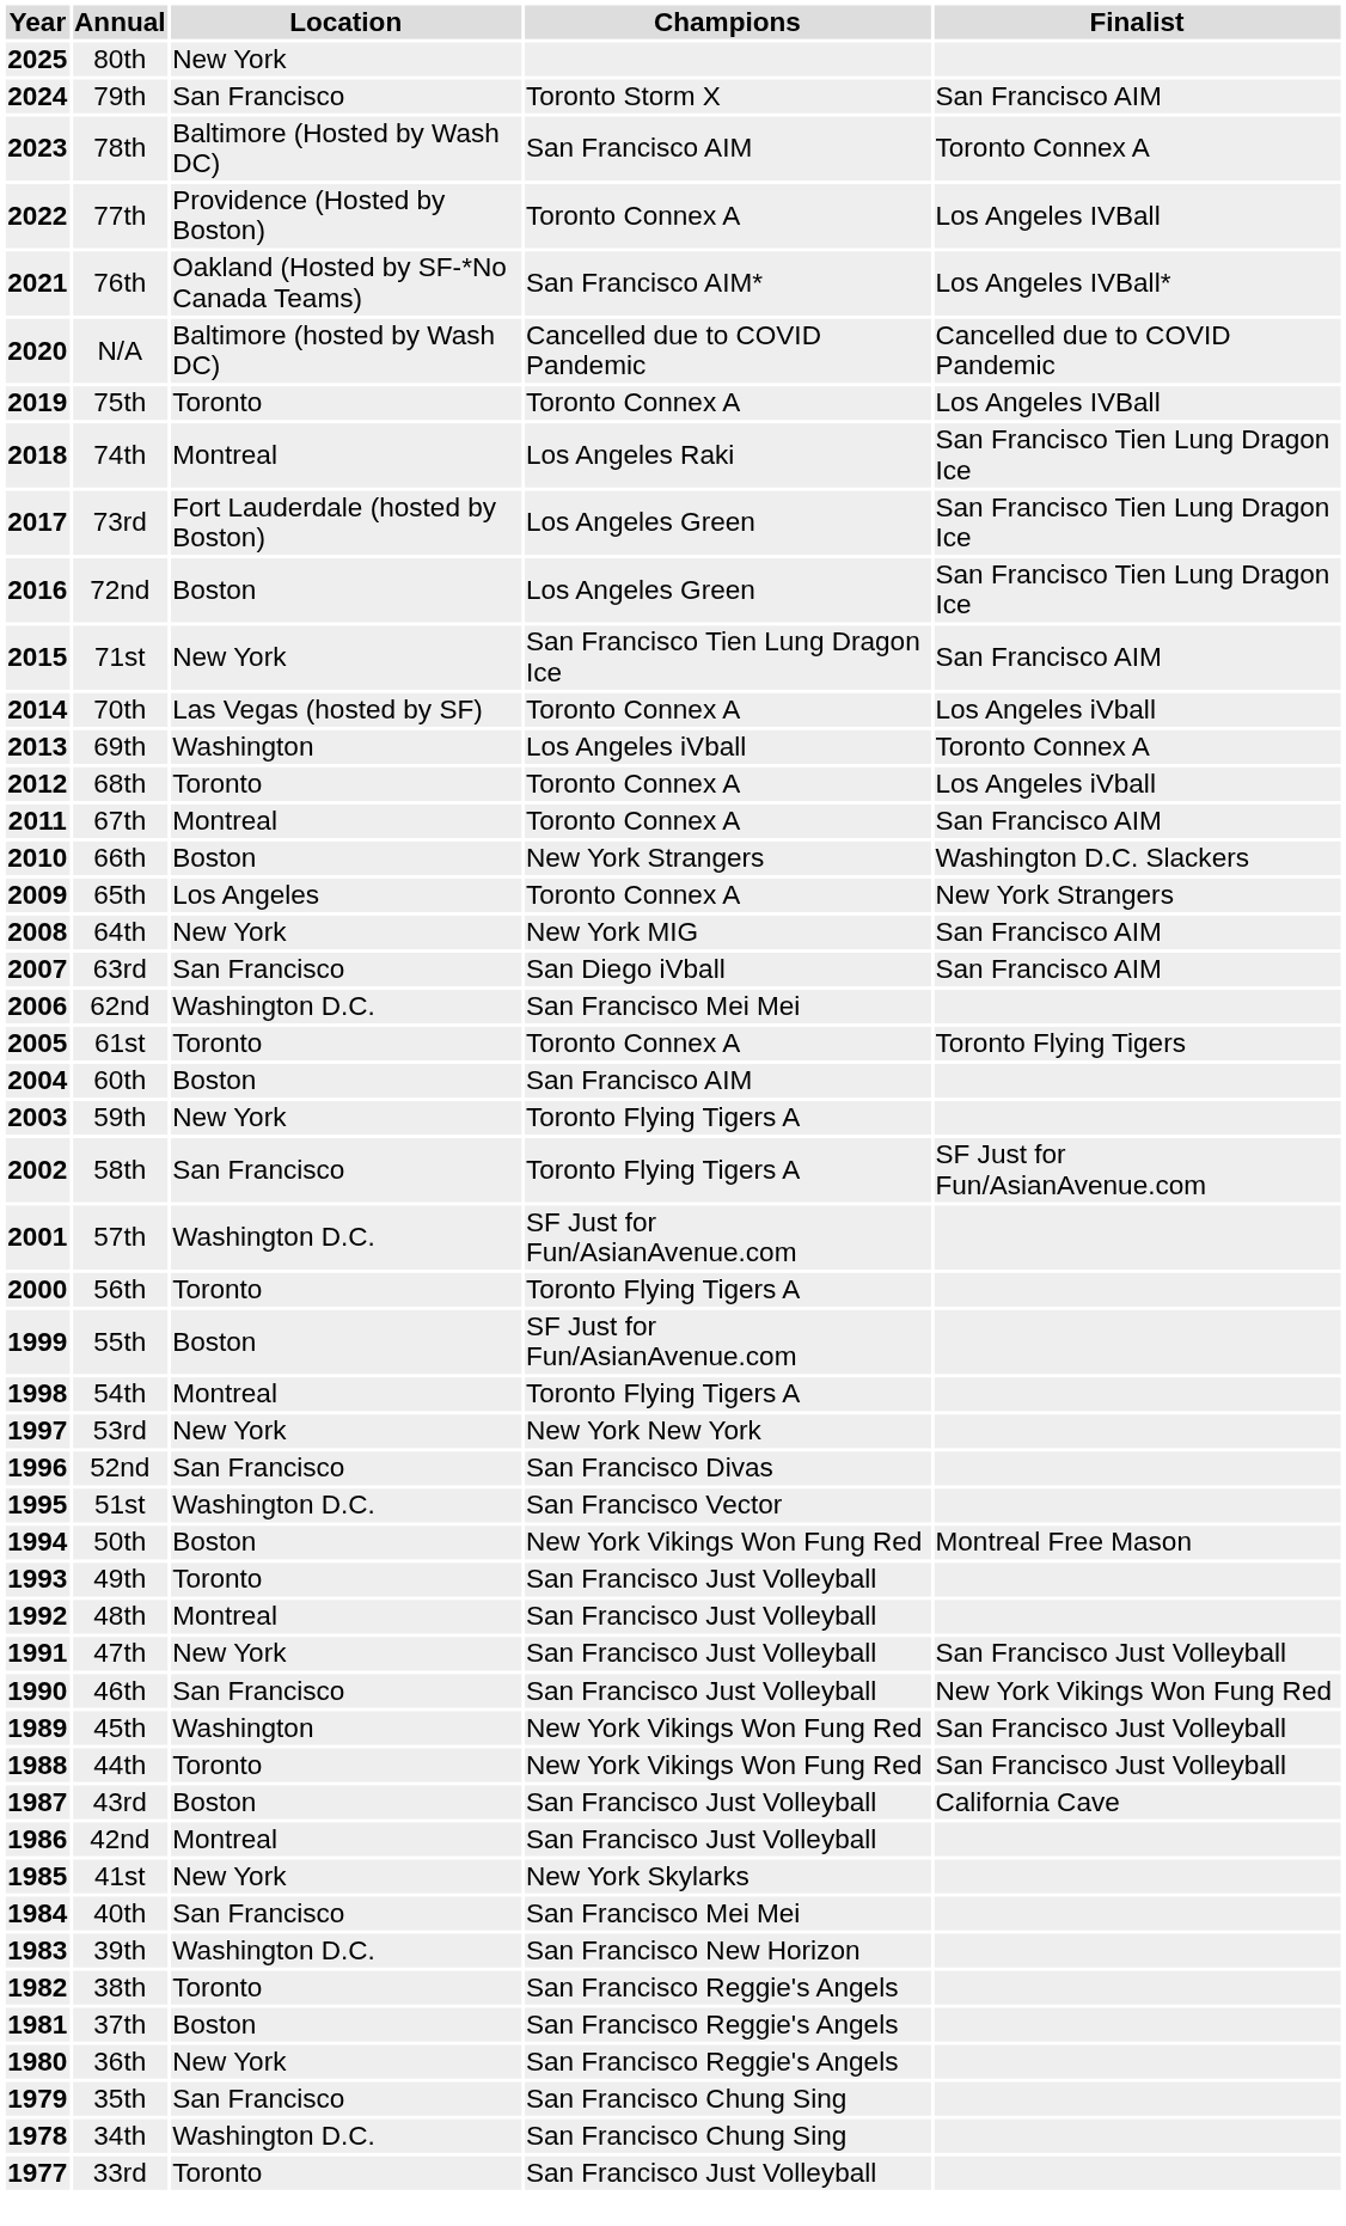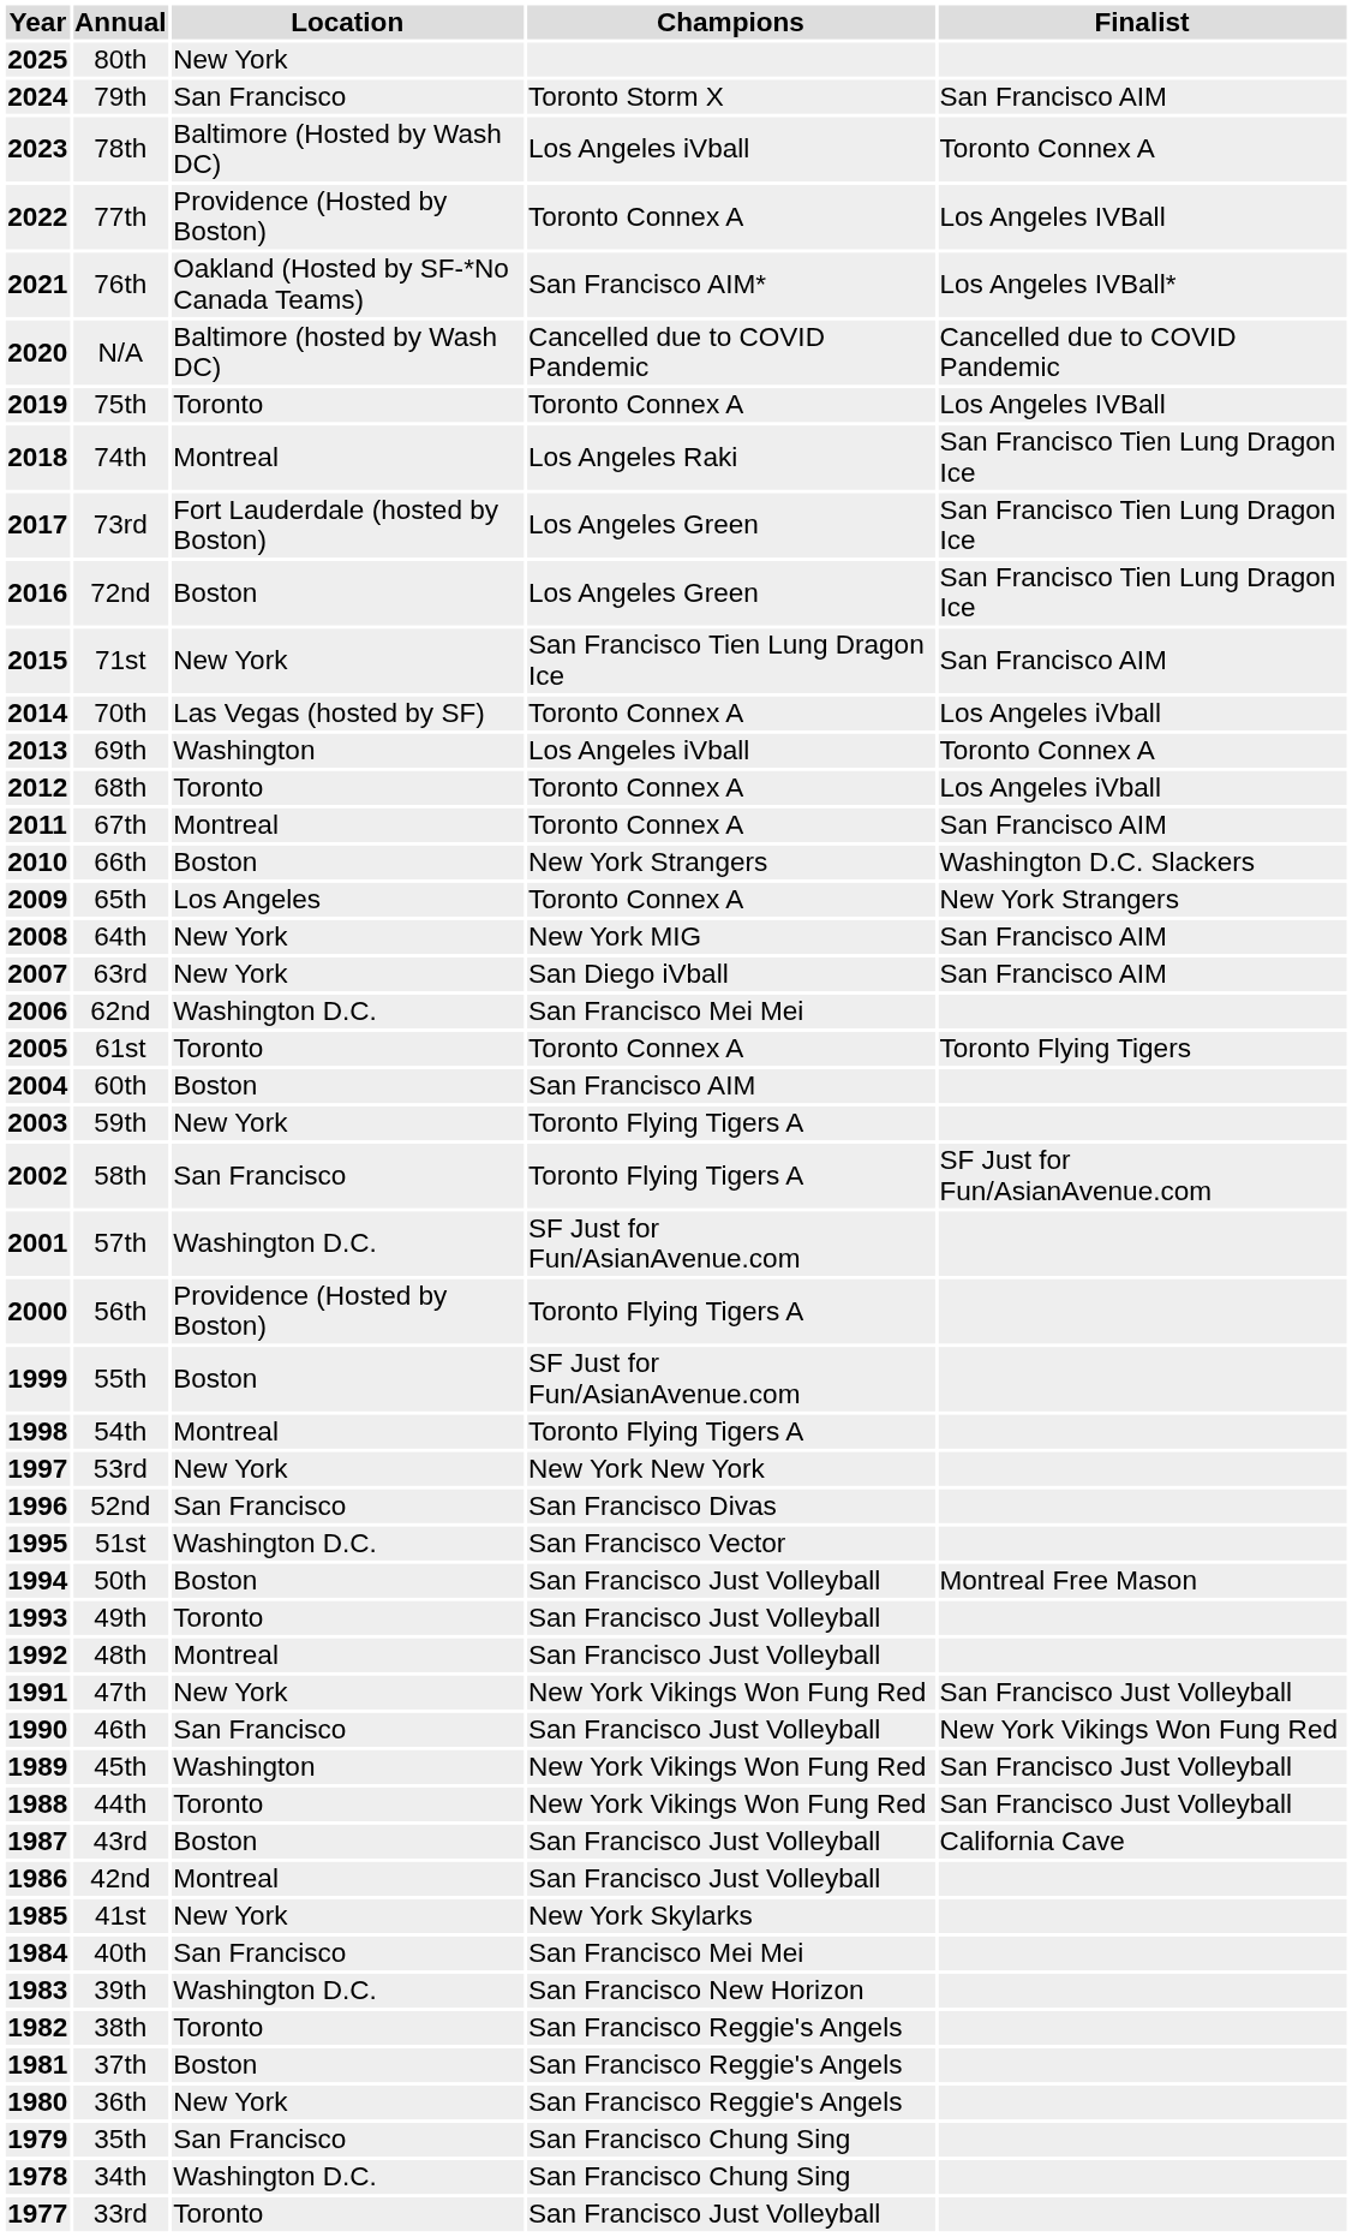 <table width=90%>
 <tr>
 <th colspan=6></th>
 </tr>
 <tr bgcolor="#dddddd">
 <th width=1%>Year</th>
 <th width=1%>Annual</th>
 <th width=30%><strong>Location</strong></th>
 <th width=33%>Champions</th>
 <th width=33%>Finalist</th>
 </tr>
 <tr bgcolor="#eeeeee">
 <td align=center><strong>2025</strong></td>
 <td align=center>80th</td>
 <td align=left>New York</td>
 <td align=left></td>
 <td align=left></td>
 </tr>
 <tr bgcolor="#eeeeee">
 <td align=center><strong>2024</strong></td>
 <td align=center>79th</td>
 <td align=left>San Francisco</td>
 <td align=left> Toronto Storm X</td>
 <td align=left> San Francisco AIM</td>
 </tr>
 <tr bgcolor="#eeeeee">
 <td align=center><strong>2023</strong></td>
 <td align=center>78th</td>
 <td align=left>Baltimore (Hosted by Wash DC)</td>
-<td align=left> San Francisco AIM</td>
+<td align=left> Los Angeles iVball</td>
 <td align=left> Toronto Connex A</td>
 </tr>
 <tr bgcolor="#eeeeee">
 <td align=center><strong>2022</strong></td>
 <td align=center>77th</td>
 <td align=left>Providence (Hosted by Boston)</td>
 <td align=left> Toronto Connex A</td>
 <td align=left> Los Angeles IVBall</td>
 </tr>
 <tr bgcolor="#eeeeee">
 <td align=center><strong>2021</strong></td>
 <td align=center>76th</td>
 <td align=left>Oakland (Hosted by SF-*No Canada Teams)</td>
 <td align=left> San Francisco AIM*</td>
 <td align=left> Los Angeles IVBall*</td>
 </tr>
 <tr bgcolor="#eeeeee">
 <td align=center><strong>2020</strong></td>
 <td align=center>N/A</td>
 <td align=left>Baltimore (hosted by Wash DC)</td>
 <td align=left>Cancelled due to COVID Pandemic</td>
 <td align=left>Cancelled due to COVID Pandemic</td>
 </tr>
 <tr bgcolor="#eeeeee">
 <td align=center><strong>2019</strong></td>
 <td align=center>75th</td>
 <td align=left>Toronto</td>
 <td align=left> Toronto Connex A</td>
 <td align=left> Los Angeles IVBall</td>
 </tr>
 <tr bgcolor="#eeeeee">
 <td align=center><strong>2018</strong></td>
 <td align=center>74th</td>
 <td align=left>Montreal</td>
 <td align=left> Los Angeles Raki</td>
 <td align=left> San Francisco Tien Lung Dragon Ice</td>
 </tr>
 <tr bgcolor="#eeeeee">
 <td align=center><strong>2017</strong></td>
 <td align=center>73rd</td>
 <td align=left>Fort Lauderdale (hosted by Boston)</td>
 <td align=left> Los Angeles Green</td>
 <td align=left> San Francisco Tien Lung Dragon Ice</td>
 </tr>
 <tr bgcolor="#eeeeee">
 <td align=center><strong>2016</strong></td>
 <td align=center>72nd</td>
 <td align=left>Boston</td>
 <td align=left> Los Angeles Green</td>
 <td align=left> San Francisco Tien Lung Dragon Ice</td>
 </tr>
 <tr bgcolor="#eeeeee">
 <td align=center><strong>2015</strong></td>
 <td align=center>71st</td>
 <td align=left>New York</td>
 <td align=left> San Francisco Tien Lung Dragon Ice</td>
 <td align=left> San Francisco AIM</td>
 </tr>
 <tr bgcolor="#eeeeee">
 <td align=center><strong>2014</strong></td>
 <td align=center>70th</td>
 <td align=left>Las Vegas (hosted by SF)</td>
 <td align=left> Toronto Connex A</td>
 <td align=left> Los Angeles iVball</td>
 </tr>
 <tr bgcolor="#eeeeee">
 <td align=center><strong>2013</strong></td>
 <td align=center>69th</td>
 <td align=left>Washington</td>
 <td align=left> Los Angeles iVball</td>
 <td align=left> Toronto Connex A</td>
 </tr>
 <tr bgcolor="#eeeeee">
 <td align=center><strong>2012</strong></td>
 <td align=center>68th</td>
 <td align=left>Toronto</td>
 <td align=left> Toronto Connex A</td>
 <td align=left> Los Angeles iVball</td>
 </tr>
 <tr bgcolor="#eeeeee">
 <td align=center><strong>2011</strong></td>
 <td align=center>67th</td>
 <td align=left>Montreal</td>
 <td align=left> Toronto Connex A</td>
 <td align=left> San Francisco AIM</td>
 </tr>
 <tr bgcolor="#eeeeee">
 <td align=center><strong>2010</strong></td>
 <td align=center>66th</td>
 <td align=left>Boston</td>
 <td align=left> New York Strangers</td>
 <td align=left> Washington D.C. Slackers</td>
 </tr>
 <tr bgcolor="#eeeeee">
 <td align=center><strong>2009</strong></td>
 <td align=center>65th</td>
 <td align=left>Los Angeles</td>
 <td align=left> Toronto Connex A</td>
 <td align=left> New York Strangers</td>
 </tr>
 <tr bgcolor="#eeeeee">
 <td align=center><strong>2008</strong></td>
 <td align=center>64th</td>
 <td align=left>New York</td>
 <td align=left> New York MIG</td>
 <td align=left> San Francisco AIM</td>
 </tr>
 <tr bgcolor="#eeeeee">
 <td align=center><strong>2007</strong></td>
 <td align=center>63rd</td>
-<td align=left>San Francisco</td>
+<td align=left>New York</td>
 <td align=left> San Diego iVball</td>
 <td align=left> San Francisco AIM</td>
 </tr>
 <tr bgcolor="#eeeeee">
 <td align=center><strong>2006</strong></td>
 <td align=center>62nd</td>
 <td align=left>Washington D.C.</td>
 <td align=left> San Francisco Mei Mei</td>
 <td align=left></td>
 </tr>
 <tr bgcolor="#eeeeee">
 <td align=center><strong>2005</strong></td>
 <td align=center>61st</td>
 <td align=left>Toronto</td>
 <td align=left> Toronto Connex A</td>
 <td align=left> Toronto Flying Tigers</td>
 </tr>
 <tr bgcolor="#eeeeee">
 <td align=center><strong>2004</strong></td>
 <td align=center>60th</td>
 <td align=left>Boston</td>
 <td align=left> San Francisco AIM</td>
 <td align=left></td>
 </tr>
 <tr bgcolor="#eeeeee">
 <td align=center><strong>2003</strong></td>
 <td align=center>59th</td>
 <td align=left>New York</td>
 <td align=left> Toronto Flying Tigers A</td>
 <td align=left></td>
 </tr>
 <tr bgcolor="#eeeeee">
 <td align=center><strong>2002</strong></td>
 <td align=center>58th</td>
 <td align=left>San Francisco</td>
 <td align=left> Toronto Flying Tigers A</td>
 <td align=left> SF Just for Fun/AsianAvenue.com</td>
 </tr>
 <tr bgcolor="#eeeeee">
 <td align=center><strong>2001</strong></td>
 <td align=center>57th</td>
 <td align=left>Washington D.C.</td>
 <td align=left> SF Just for Fun/AsianAvenue.com</td>
 <td align=left></td>
 </tr>
 <tr bgcolor="#eeeeee">
 <td align=center><strong>2000</strong></td>
 <td align=center>56th</td>
-<td align=left>Toronto</td>
+<td align=left>Providence (Hosted by Boston)</td>
 <td align=left> Toronto Flying Tigers A</td>
 <td align=left></td>
 </tr>
 <tr bgcolor="#eeeeee">
 <td align=center><strong>1999</strong></td>
 <td align=center>55th</td>
 <td align=left>Boston</td>
 <td align=left> SF Just for Fun/AsianAvenue.com</td>
 <td align=left></td>
 </tr>
 <tr bgcolor="#eeeeee">
 <td align=center><strong>1998</strong></td>
 <td align=center>54th</td>
 <td align=left>Montreal</td>
 <td align=left> Toronto Flying Tigers A</td>
 <td align=left></td>
 </tr>
 <tr bgcolor="#eeeeee">
 <td align=center><strong>1997</strong></td>
 <td align=center>53rd</td>
 <td align=left>New York</td>
 <td align=left> New York New York</td>
 <td align=left></td>
 </tr>
 <tr bgcolor="#eeeeee">
 <td align=center><strong>1996</strong></td>
 <td align=center>52nd</td>
 <td align=left>San Francisco</td>
 <td align=left> San Francisco Divas</td>
 <td align=left></td>
 </tr>
 <tr bgcolor="#eeeeee">
 <td align=center><strong>1995</strong></td>
 <td align=center>51st</td>
 <td align=left>Washington D.C.</td>
 <td align=left> San Francisco Vector</td>
 <td align=left></td>
 </tr>
 <tr bgcolor="#eeeeee">
 <td align=center><strong>1994</strong></td>
 <td align=center>50th</td>
 <td align=left>Boston</td>
-<td align=left> New York Vikings Won Fung Red</td>
+<td align=left> San Francisco Just Volleyball</td>
 <td align=left> Montreal Free Mason</td>
 </tr>
 <tr bgcolor="#eeeeee">
 <td align=center><strong>1993</strong></td>
 <td align=center>49th</td>
 <td align=left>Toronto</td>
 <td align=left> San Francisco Just Volleyball</td>
 <td align=left></td>
 </tr>
 <tr bgcolor="#eeeeee">
 <td align=center><strong>1992</strong></td>
 <td align=center>48th</td>
 <td align=left>Montreal</td>
 <td align=left> San Francisco Just Volleyball</td>
 <td align=left></td>
 </tr>
 <tr bgcolor="#eeeeee">
 <td align=center><strong>1991</strong></td>
 <td align=center>47th</td>
 <td align=left>New York</td>
-<td align=left> San Francisco Just Volleyball</td>
+<td align=left> New York Vikings Won Fung Red</td>
 <td align=left> San Francisco Just Volleyball</td>
 </tr>
 <tr bgcolor="#eeeeee">
 <td align=center><strong>1990</strong></td>
 <td align=center>46th</td>
 <td align=left>San Francisco</td>
 <td align=left> San Francisco Just Volleyball</td>
 <td align=left> New York Vikings Won Fung Red</td>
 </tr>
 <tr bgcolor="#eeeeee">
 <td align=center><strong>1989</strong></td>
 <td align=center>45th</td>
 <td align=left>Washington</td>
 <td align=left> New York Vikings Won Fung Red</td>
 <td align=left> San Francisco Just Volleyball</td>
 </tr>
 <tr bgcolor="#eeeeee">
 <td align=center><strong>1988</strong></td>
 <td align=center>44th</td>
 <td align=left>Toronto</td>
 <td align=left> New York Vikings Won Fung Red</td>
 <td align=left> San Francisco Just Volleyball</td>
 </tr>
 <tr bgcolor="#eeeeee">
 <td align=center><strong>1987</strong></td>
 <td align=center>43rd</td>
 <td align=left>Boston</td>
 <td align=left> San Francisco Just Volleyball</td>
 <td align=left> California Cave</td>
 </tr>
 <tr bgcolor="#eeeeee">
 <td align=center><strong>1986</strong></td>
 <td align=center>42nd</td>
 <td align=left>Montreal</td>
 <td align=left> San Francisco Just Volleyball</td>
 <td align=left></td>
 </tr>
 <tr bgcolor="#eeeeee">
 <td align=center><strong>1985</strong></td>
 <td align=center>41st</td>
 <td align=left>New York</td>
 <td align=left> New York Skylarks</td>
 <td align=left></td>
 </tr>
 <tr bgcolor="#eeeeee">
 <td align=center><strong>1984</strong></td>
 <td align=center>40th</td>
 <td align=left>San Francisco</td>
 <td align=left> San Francisco Mei Mei</td>
 <td align=left></td>
 </tr>
 <tr bgcolor="#eeeeee">
 <td align=center><strong>1983</strong></td>
 <td align=center>39th</td>
 <td align=left>Washington D.C.</td>
 <td align=left> San Francisco New Horizon</td>
 <td align=left></td>
 </tr>
 <tr bgcolor="#eeeeee">
 <td align=center><strong>1982</strong></td>
 <td align=center>38th</td>
 <td align=left>Toronto</td>
 <td align=left> San Francisco Reggie's Angels</td>
 <td align=left></td>
 </tr>
 <tr bgcolor="#eeeeee">
 <td align=center><strong>1981</strong></td>
 <td align=center>37th</td>
 <td align=left>Boston</td>
 <td align=left> San Francisco Reggie's Angels</td>
 <td align=left></td>
 </tr>
 <tr bgcolor="#eeeeee">
 <td align=center><strong>1980</strong></td>
 <td align=center>36th</td>
 <td align=left>New York</td>
 <td align=left> San Francisco Reggie's Angels</td>
 <td align=left></td>
 </tr>
 <tr bgcolor="#eeeeee">
 <td align=center><strong>1979</strong></td>
 <td align=center>35th</td>
 <td align=left>San Francisco</td>
 <td align=left> San Francisco Chung Sing</td>
 <td align=left></td>
 </tr>
 <tr bgcolor="#eeeeee">
 <td align=center><strong>1978</strong></td>
 <td align=center>34th</td>
 <td align=left>Washington D.C.</td>
 <td align=left> San Francisco Chung Sing</td>
 <td align=left></td>
 </tr>
 <tr bgcolor="#eeeeee">
 <td align=center><strong>1977</strong></td>
 <td align=center>33rd</td>
 <td align=left>Toronto</td>
 <td align=left> San Francisco Just Volleyball</td>
 <td align=left></td>
 </tr>
 </table>
